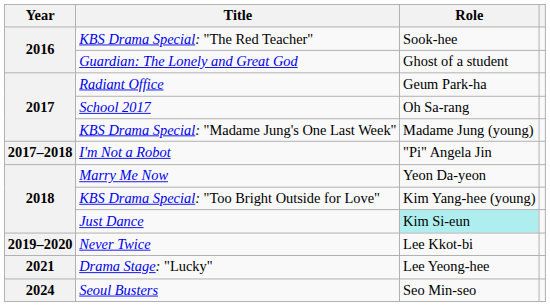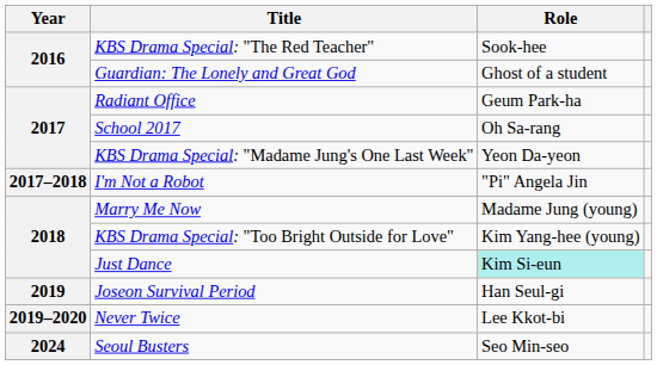 <table class="wikitable plainrowheaders sortable">
 <tr>
 <th scope="col">Year</th>
 <th scope="col">Title</th>
 <th scope="col">Role</th>
 <th scope="col" class="unsortable"></th>
 </tr>
 <tr>
 <th scope="row" rowspan="2">2016</th>
 <td><em><a href='#'>KBS Drama Special</a>:</em> "The Red Teacher"</td>
 <td>Sook-hee</td>
 <td style="text-align:center"></td>
 </tr>
 <tr>
 <td><em><a href='#'>Guardian: The Lonely and Great God</a></em></td>
 <td>Ghost of a student</td>
 <td style="text-align:center"></td>
 </tr>
 <tr>
 <th scope="row" rowspan="3">2017</th>
 <td><em><a href='#'>Radiant Office</a></em></td>
 <td>Geum Park-ha</td>
 <td style="text-align:center"></td>
 </tr>
 <tr>
 <td><em><a href='#'>School 2017</a></em></td>
 <td>Oh Sa-rang</td>
 <td style="text-align:center"></td>
 </tr>
 <tr>
 <td><em><a href='#'>KBS Drama Special</a>:</em> "Madame Jung's One Last Week"</td>
-<td>Madame Jung (young)</td>
+<td>Yeon Da-yeon</td>
 <td style="text-align:center"></td>
 </tr>
 <tr>
 <th scope="row">2017–2018</th>
 <td><em><a href='#'>I'm Not a Robot</a></em></td>
 <td>"Pi" Angela Jin</td>
 <td style="text-align:center"></td>
 </tr>
 <tr>
 <th scope="row" rowspan="3">2018</th>
 <td><em><a href='#'>Marry Me Now</a></em></td>
-<td>Yeon Da-yeon</td>
+<td>Madame Jung (young)</td>
 <td style="text-align:center"></td>
 </tr>
 <tr>
 <td><em><a href='#'>KBS Drama Special</a>:</em> "Too Bright Outside for Love"</td>
 <td>Kim Yang-hee (young)</td>
 <td style="text-align:center"></td>
 </tr>
 <tr>
 <td><em><a href='#'>Just Dance</a></em></td>
 <td style="background: paleturquoise;">Kim Si-eun</td>
 <td style="text-align:center"></td>
 </tr>
 <tr>
+<th scope="row">2019</th>
+<td><em><a href='#'>Joseon Survival Period</a></em></td>
+<td>Han Seul-gi</td>
+<td style="text-align:center"></td>
+</tr>
+<tr>
 <th scope="row">2019–2020</th>
 <td><em><a href='#'>Never Twice</a></em></td>
 <td>Lee Kkot-bi</td>
-<td style="text-align:center"></td>
-</tr>
-<tr>
-<th scope="row">2021</th>
-<td><em><a href='#'>Drama Stage</a>:</em> "Lucky"</td>
-<td>Lee Yeong-hee</td>
 <td style="text-align:center"></td>
 </tr>
 <tr>
 <th scope="row">2024</th>
 <td><em><a href='#'>Seoul Busters</a></em></td>
 <td>Seo Min-seo</td>
 <td style="text-align:center"></td>
 </tr>
 </table>
